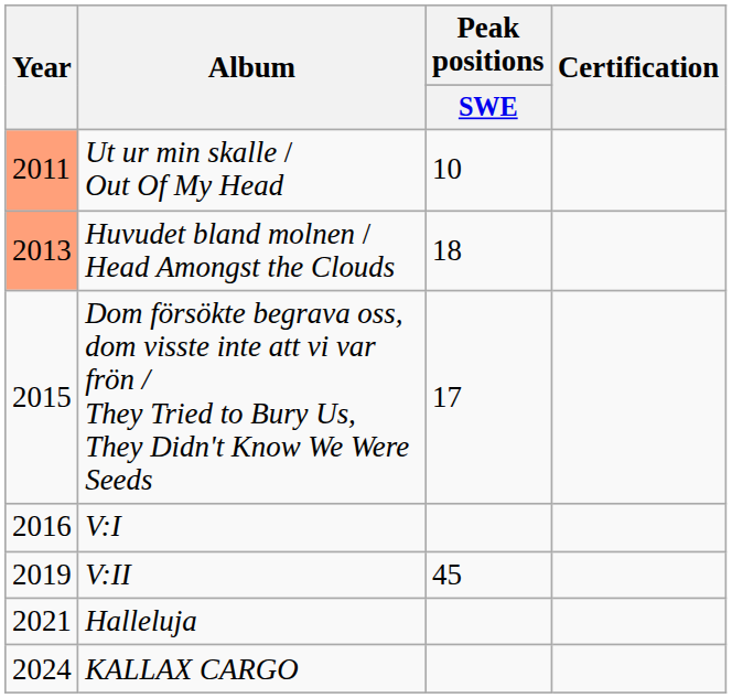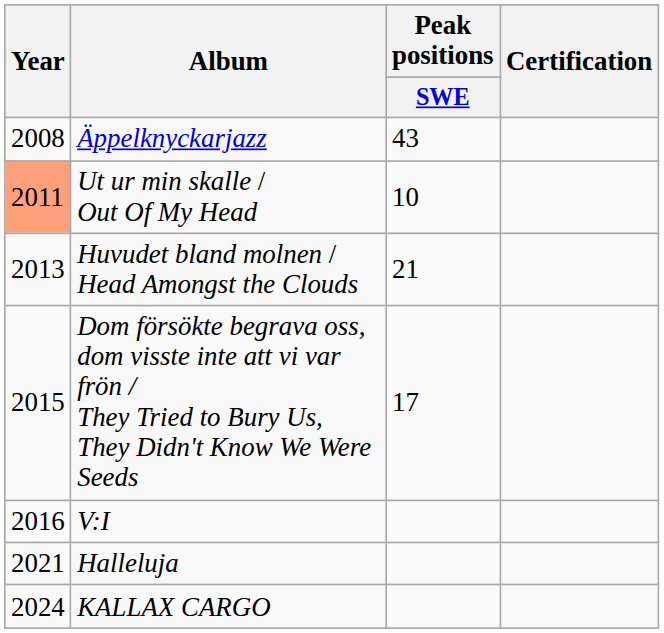 <table class="wikitable">
 <tr>
 <th align="center" rowspan="2" width="10">Year</th>
 <th align="center" rowspan="2" width="180">Album</th>
 <th align="center" colspan="1" width="20">Peak positions</th>
 <th align="center" rowspan="2" width="70">Certification</th>
 </tr>
 <tr>
 <th scope="col" style="width:3em;font-size:90%;"><a href='#'>SWE</a><br></th>
 </tr>
 <tr>
+<td>2008</td>
+<td><em><a href='#'>Äppelknyckarjazz</a></em></td>
+<td>43</td>
+<td></td>
+</tr>
+<tr>
 <td style="background: lightsalmon;">2011</td>
 <td><em>Ut ur min skalle</em> /<br> <em>Out Of My Head</em></td>
 <td>10</td>
 <td></td>
 </tr>
 <tr>
-<td style="background: lightsalmon;">2013</td>
+<td>2013</td>
 <td><em>Huvudet bland molnen</em> /<br> <em>Head Amongst the Clouds</em></td>
-<td>18</td>
+<td>21</td>
 <td></td>
 </tr>
 <tr>
 <td>2015</td>
 <td><em>Dom försökte begrava oss, dom visste inte att vi var frön /</em> <br> <em>They Tried to Bury Us, They Didn't Know We Were Seeds</em></td>
 <td>17</td>
 <td></td>
 </tr>
 <tr>
 <td>2016</td>
 <td><em>V:I</em></td>
 <td></td>
 <td></td>
 </tr>
 <tr>
-<td>2019</td>
-<td><em>V:II</em></td>
-<td>45<br></td>
-<td></td>
-</tr>
-<tr>
 <td>2021</td>
 <td><em>Halleluja</em></td>
 <td></td>
 <td></td>
 </tr>
 <tr>
 <td>2024</td>
 <td><em>KALLAX CARGO</em></td>
 <td></td>
 <td></td>
 </tr>
 </table>
